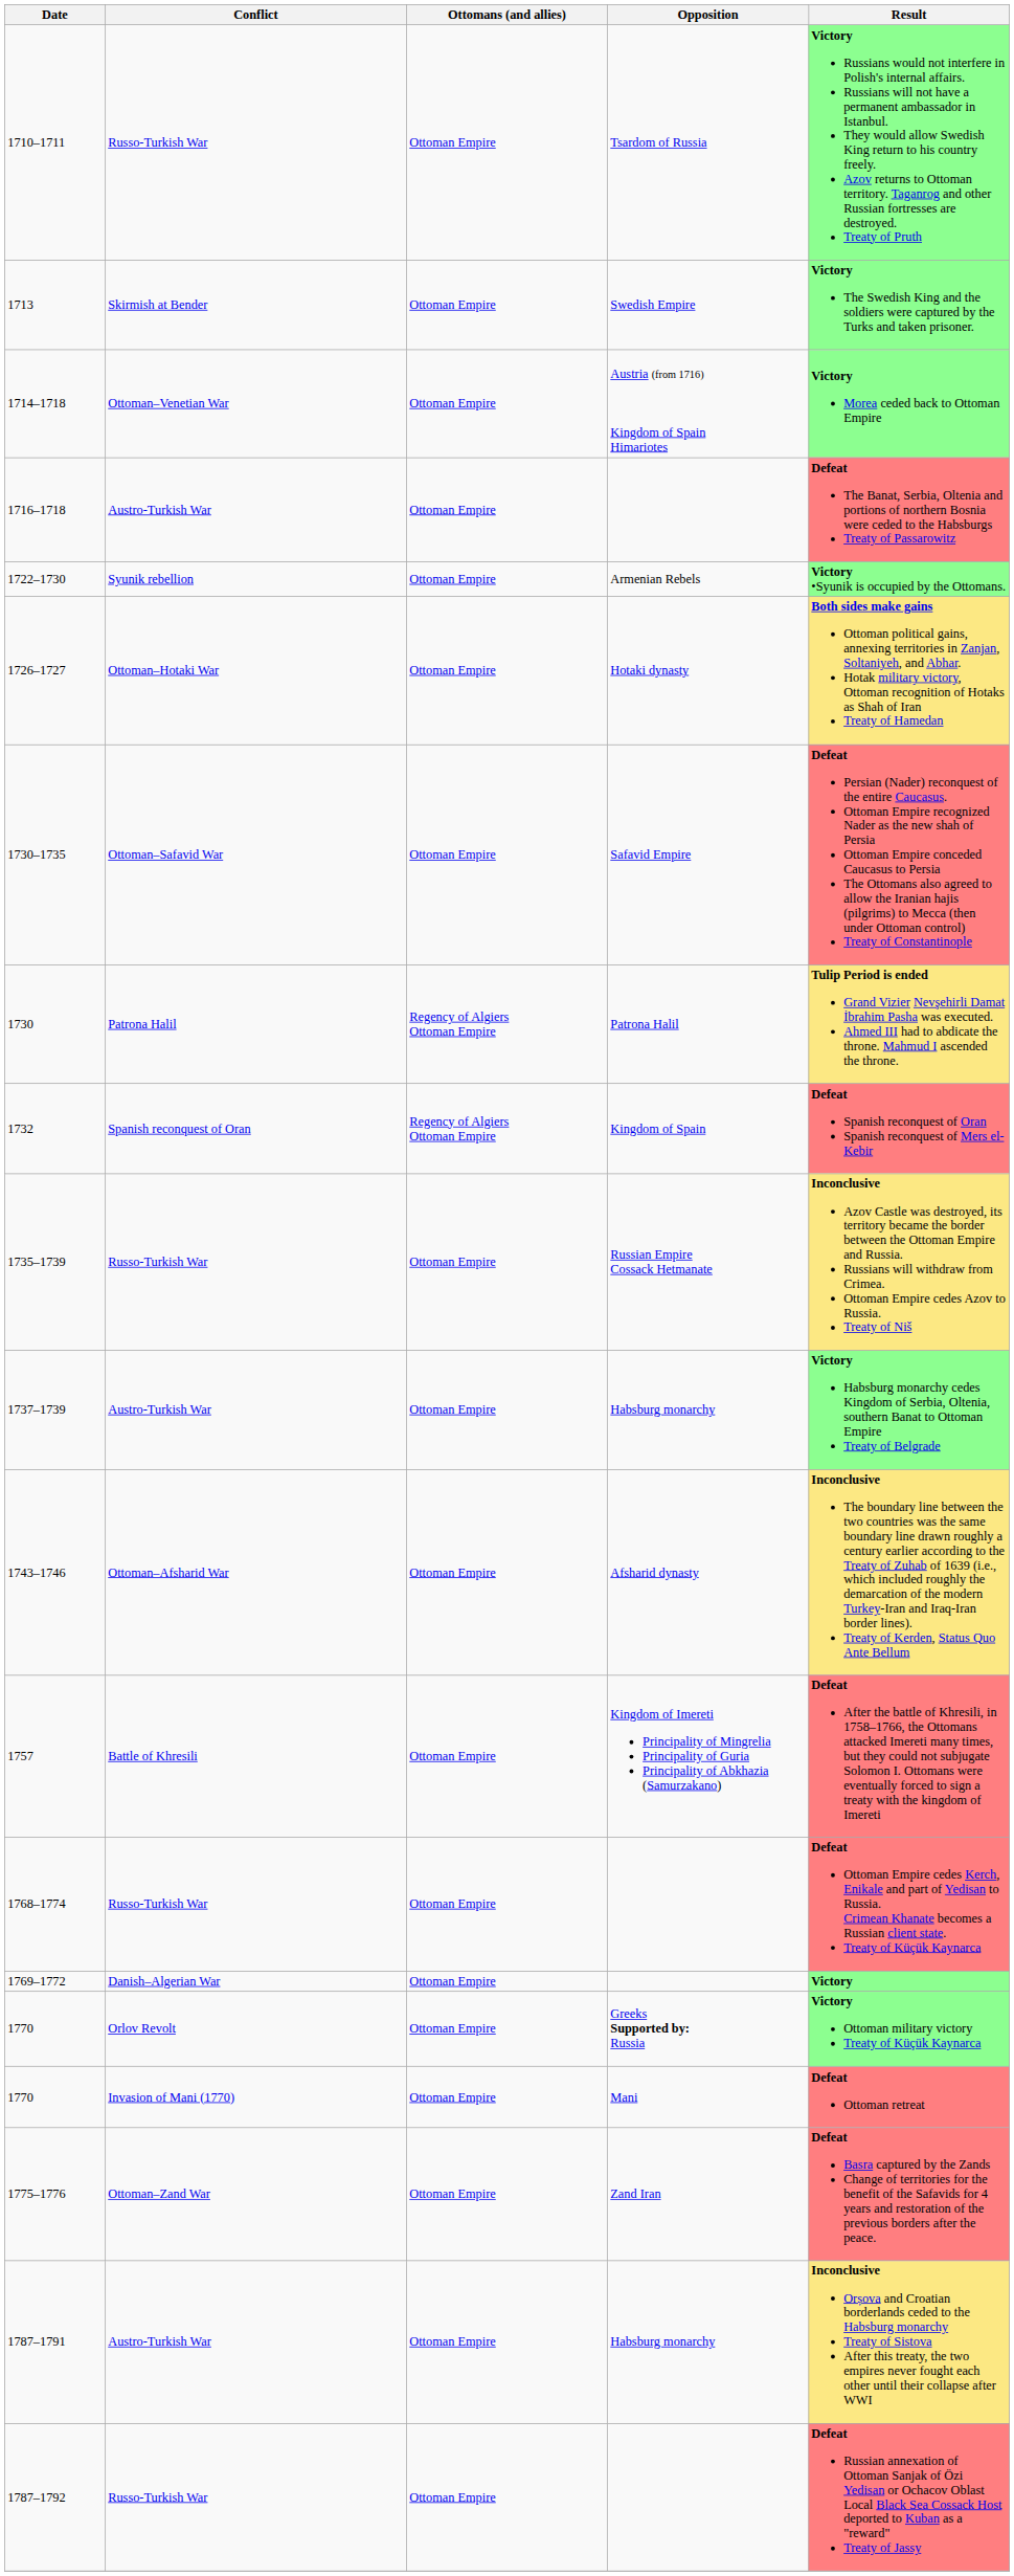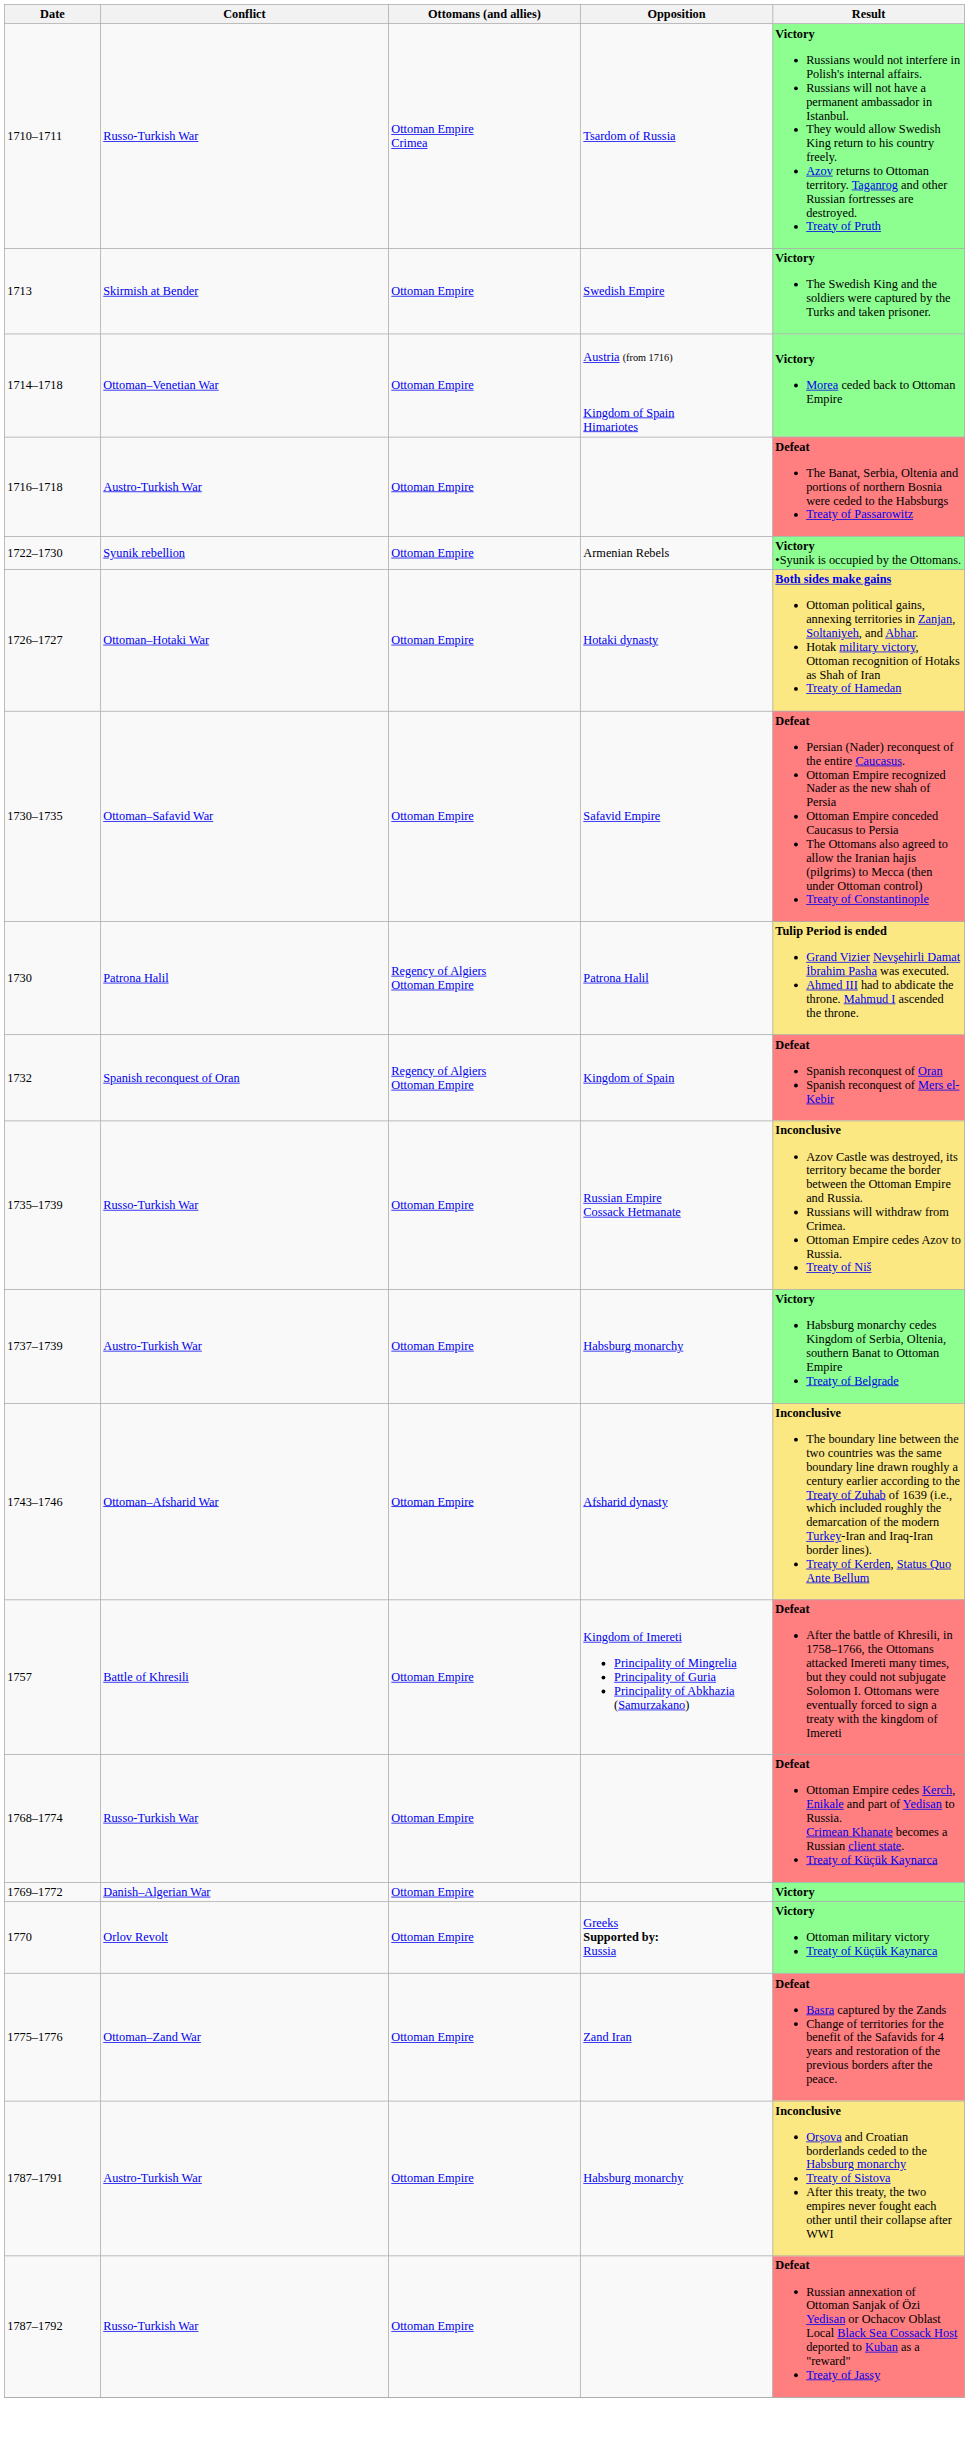 <table class="wikitable">
 <tr>
 <th width="10%">Date</th>
 <th width="30%">Conflict</th>
 <th width="20%">Ottomans (and allies)</th>
 <th width="20%">Opposition</th>
 <th width="20%">Result</th>
 </tr>
 <tr>
 <td>1710–1711</td>
 <td><a href='#'>Russo-Turkish War</a></td>
-<td> <a href='#'>Ottoman Empire</a></td>
+<td> <a href='#'>Ottoman Empire</a><br> <a href='#'>Crimea</a></td>
 <td> <a href='#'>Tsardom of Russia</a></td>
 <td style="background:#8cff90"><strong>Victory</strong><br><ul><li>Russians would not interfere in Polish's internal affairs.</li><li>Russians will not have a permanent ambassador in Istanbul.</li><li>They would allow Swedish King return to his country freely.</li><li><a href='#'>Azov</a> returns to Ottoman territory. <a href='#'>Taganrog</a> and other Russian fortresses are destroyed.</li><li><a href='#'>Treaty of Pruth</a></li></ul></td>
 </tr>
 <tr>
 <td>1713</td>
 <td><a href='#'>Skirmish at Bender</a></td>
 <td> <a href='#'>Ottoman Empire</a></td>
 <td> <a href='#'>Swedish Empire</a></td>
 <td style="background:#8cff90"><strong>Victory</strong><br><ul><li>The Swedish King and the soldiers were captured by the Turks and taken prisoner.</li></ul></td>
 </tr>
 <tr>
 <td>1714–1718</td>
 <td><a href='#'>Ottoman–Venetian War</a></td>
 <td> <a href='#'>Ottoman Empire</a></td>
 <td><br> <a href='#'>Austria</a> <small>(from 1716)</small><br><br><br><br> <a href='#'>Kingdom of Spain</a><br> <a href='#'>Himariotes</a></td>
 <td style="background:#8cff90"><strong>Victory</strong><br><ul><li><a href='#'>Morea</a> ceded back to Ottoman Empire</li></ul></td>
 </tr>
 <tr>
 <td>1716–1718</td>
 <td><a href='#'>Austro-Turkish War</a></td>
 <td> <a href='#'>Ottoman Empire</a></td>
 <td></td>
 <td style="background:#ff7e80"><strong>Defeat</strong><br><ul><li>The Banat, Serbia, Oltenia and portions of northern Bosnia were ceded to the Habsburgs</li><li><a href='#'>Treaty of Passarowitz</a></li></ul></td>
 </tr>
 <tr>
 <td>1722–1730</td>
 <td><a href='#'>Syunik rebellion</a></td>
 <td> <a href='#'>Ottoman Empire</a></td>
 <td>Armenian Rebels</td>
 <td style="background:#8cff90"><strong>Victory</strong><br>•Syunik is occupied by the Ottomans.</td>
 </tr>
 <tr>
 <td>1726–1727</td>
 <td><a href='#'>Ottoman–Hotaki War</a></td>
 <td> <a href='#'>Ottoman Empire</a></td>
 <td> <a href='#'>Hotaki dynasty</a></td>
 <td style="background:#FCE883"><strong><a href='#'>Both sides make gains</a></strong><br><ul><li>Ottoman political gains, annexing territories in <a href='#'>Zanjan</a>, <a href='#'>Soltaniyeh</a>, and <a href='#'>Abhar</a>.</li><li>Hotak <a href='#'>military victory</a>, Ottoman recognition of Hotaks as Shah of Iran</li><li><a href='#'>Treaty of Hamedan</a></li></ul></td>
 </tr>
 <tr>
 <td>1730–1735</td>
 <td><a href='#'>Ottoman–Safavid War</a></td>
 <td> <a href='#'>Ottoman Empire</a></td>
 <td> <a href='#'>Safavid Empire</a></td>
 <td style="background:#ff7e80"><strong>Defeat</strong><br><ul><li>Persian (Nader) reconquest of the entire <a href='#'>Caucasus</a>.</li><li>Ottoman Empire recognized Nader as the new shah of Persia</li><li>Ottoman Empire conceded Caucasus to Persia</li><li>The Ottomans also agreed to allow the Iranian hajis (pilgrims) to Mecca (then under Ottoman control)</li><li><a href='#'>Treaty of Constantinople</a></li></ul></td>
 </tr>
 <tr>
 <td>1730</td>
 <td><a href='#'>Patrona Halil</a></td>
 <td> <a href='#'>Regency of Algiers</a><br>  <a href='#'>Ottoman Empire</a></td>
 <td><a href='#'>Patrona Halil</a></td>
 <td style="background:#FCE883"><strong>Tulip Period is ended</strong><br><ul><li><a href='#'>Grand Vizier</a> <a href='#'>Nevşehirli Damat İbrahim Pasha</a> was executed.</li><li><a href='#'>Ahmed III</a> had to abdicate the throne. <a href='#'>Mahmud I</a> ascended the throne.</li></ul></td>
 </tr>
 <tr>
 <td>1732</td>
 <td><a href='#'>Spanish reconquest of Oran</a></td>
 <td> <a href='#'>Regency of Algiers</a><br>  <a href='#'>Ottoman Empire</a></td>
 <td> <a href='#'>Kingdom of Spain</a></td>
 <td style="background:#ff7e80"><strong>Defeat</strong><br><ul><li>Spanish reconquest of <a href='#'>Oran</a></li><li>Spanish reconquest of <a href='#'>Mers el-Kebir</a></li></ul></td>
 </tr>
 <tr>
 <td>1735–1739</td>
 <td><a href='#'>Russo-Turkish War</a></td>
 <td> <a href='#'>Ottoman Empire</a></td>
 <td> <a href='#'>Russian Empire</a><br> <a href='#'>Cossack Hetmanate</a></td>
 <td style="background:#FCE883"><strong>Inconclusive</strong><br><ul><li>Azov Castle was destroyed, its territory became the border between the Ottoman Empire and Russia.</li><li>Russians will withdraw from Crimea.</li><li>Ottoman Empire cedes Azov to Russia.</li><li><a href='#'>Treaty of Niš</a></li></ul></td>
 </tr>
 <tr>
 <td>1737–1739</td>
 <td><a href='#'>Austro-Turkish War</a></td>
 <td> <a href='#'>Ottoman Empire</a></td>
 <td> <a href='#'>Habsburg monarchy</a></td>
 <td style="background:#8cff90"><strong>Victory</strong><br><ul><li>Habsburg monarchy cedes Kingdom of Serbia, Oltenia, southern Banat to Ottoman Empire</li><li><a href='#'>Treaty of Belgrade</a></li></ul></td>
 </tr>
 <tr>
 <td>1743–1746</td>
 <td><a href='#'>Ottoman–Afsharid War</a></td>
 <td> <a href='#'>Ottoman Empire</a></td>
 <td> <a href='#'>Afsharid dynasty</a></td>
 <td style="background:#FCE883"><strong>Inconclusive</strong><br><ul><li>The boundary line between the two countries was the same boundary line drawn roughly a century earlier according to the <a href='#'>Treaty of Zuhab</a> of 1639 (i.e., which included roughly the demarcation of the modern <a href='#'>Turkey</a>-Iran and Iraq-Iran border lines).</li><li><a href='#'>Treaty of Kerden</a>, <a href='#'>Status Quo Ante Bellum</a></li></ul></td>
 </tr>
 <tr>
 <td>1757</td>
 <td><a href='#'>Battle of Khresili</a></td>
 <td> <a href='#'>Ottoman Empire</a></td>
 <td> <a href='#'>Kingdom of Imereti</a><br><ul><li> <a href='#'>Principality of Mingrelia</a></li><li> <a href='#'>Principality of Guria</a></li><li> <a href='#'>Principality of Abkhazia</a> (<a href='#'>Samurzakano</a>)</li></ul></td>
 <td style="background:#ff7e80"><strong>Defeat</strong><br><ul><li>After the battle of Khresili, in 1758–1766, the Ottomans attacked Imereti many times, but they could not subjugate Solomon I. Ottomans were eventually forced to sign a treaty with the kingdom of Imereti</li></ul></td>
 </tr>
 <tr>
 <td>1768–1774</td>
 <td><a href='#'>Russo-Turkish War</a></td>
 <td> <a href='#'>Ottoman Empire</a></td>
 <td><br></td>
 <td style="background:#ff7e80"><strong>Defeat</strong><br><ul><li>Ottoman Empire cedes <a href='#'>Kerch</a>, <a href='#'>Enikale</a> and part of <a href='#'>Yedisan</a> to Russia.<br><a href='#'>Crimean Khanate</a> becomes a Russian <a href='#'>client state</a>.</li><li><a href='#'>Treaty of Küçük Kaynarca</a></li></ul></td>
 </tr>
 <tr>
 <td>1769–1772</td>
 <td><a href='#'>Danish–Algerian War</a></td>
 <td> <a href='#'>Ottoman Empire</a></td>
 <td></td>
 <td style="background:#8cff90"><strong>Victory</strong></td>
 </tr>
 <tr>
 <td>1770</td>
 <td><a href='#'>Orlov Revolt</a></td>
 <td> <a href='#'>Ottoman Empire</a></td>
 <td> <a href='#'>Greeks</a><br><strong>Supported by:</strong><br> <a href='#'>Russia</a></td>
 <td style="background:#8cff90"><strong>Victory</strong><br><ul><li>Ottoman military victory</li><li><a href='#'>Treaty of Küçük Kaynarca</a></li></ul></td>
 </tr>
 <tr>
-<td>1770</td>
-<td><a href='#'>Invasion of Mani (1770)</a></td>
-<td> <a href='#'>Ottoman Empire</a></td>
-<td> <a href='#'>Mani</a></td>
-<td style="background:#ff7e80"><strong>Defeat</strong><br><ul><li>Ottoman retreat</li></ul></td>
-</tr>
-<tr>
 <td>1775–1776</td>
 <td><a href='#'>Ottoman–Zand War</a></td>
 <td> <a href='#'>Ottoman Empire</a></td>
 <td> <a href='#'>Zand Iran</a></td>
 <td style="background:#ff7e80"><strong>Defeat</strong><br><ul><li><a href='#'>Basra</a> captured by the Zands</li><li>Change of territories for the benefit of the Safavids for 4 years and restoration of the previous borders after the peace.</li></ul></td>
 </tr>
 <tr>
 <td>1787–1791</td>
 <td><a href='#'>Austro-Turkish War</a></td>
 <td> <a href='#'>Ottoman Empire</a></td>
 <td> <a href='#'>Habsburg monarchy</a></td>
 <td style="background:#FCE883"><strong>Inconclusive</strong><br><ul><li><a href='#'>Orșova</a> and Croatian borderlands ceded to the <a href='#'>Habsburg monarchy</a></li><li><a href='#'>Treaty of Sistova</a></li><li>After this treaty, the two empires never fought each other until their collapse after WWI</li></ul></td>
 </tr>
 <tr>
 <td>1787–1792</td>
 <td><a href='#'>Russo-Turkish War</a></td>
 <td> <a href='#'>Ottoman Empire</a></td>
 <td></td>
 <td style="background:#ff7e80"><strong>Defeat</strong><br><ul><li>Russian annexation of Ottoman Sanjak of Özi <a href='#'>Yedisan</a> or Ochacov Oblast<br>Local <a href='#'>Black Sea Cossack Host</a> deported to <a href='#'>Kuban</a> as a "reward"</li><li><a href='#'>Treaty of Jassy</a></li></ul></td>
 </tr>
 <tr>
 </tr>
 </table>
